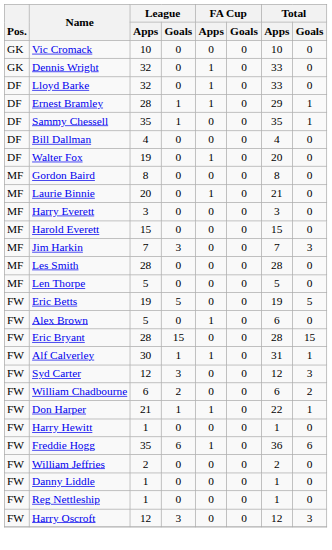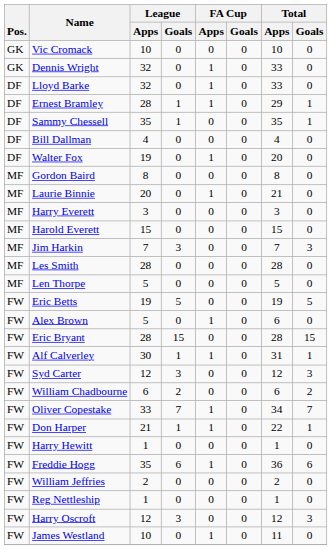 <table class="wikitable" style="text-align:center">
 <tr>
 <th rowspan="2" valign="bottom">Pos.</th>
 <th rowspan="2">Name</th>
 <th colspan="2" width="85">League</th>
 <th colspan="2" width="85">FA Cup</th>
 <th colspan="2" width="85">Total</th>
 </tr>
 <tr>
 <th>Apps</th>
 <th>Goals</th>
 <th>Apps</th>
 <th>Goals</th>
 <th>Apps</th>
 <th>Goals</th>
 </tr>
 <tr>
 <td align="left">GK</td>
 <td align="left"> <a href='#'>Vic Cromack</a></td>
 <td>10</td>
 <td>0</td>
 <td>0</td>
 <td>0</td>
 <td>10</td>
 <td>0</td>
 </tr>
 <tr>
 <td align="left">GK</td>
 <td align="left"> <a href='#'>Dennis Wright</a></td>
 <td>32</td>
 <td>0</td>
 <td>1</td>
 <td>0</td>
 <td>33</td>
 <td>0</td>
 </tr>
 <tr>
 <td align="left">DF</td>
 <td align="left"> <a href='#'>Lloyd Barke</a></td>
 <td>32</td>
 <td>0</td>
 <td>1</td>
 <td>0</td>
 <td>33</td>
 <td>0</td>
 </tr>
 <tr>
 <td align="left">DF</td>
 <td align="left"> <a href='#'>Ernest Bramley</a></td>
 <td>28</td>
 <td>1</td>
 <td>1</td>
 <td>0</td>
 <td>29</td>
 <td>1</td>
 </tr>
 <tr>
 <td align="left">DF</td>
 <td align="left"> <a href='#'>Sammy Chessell</a></td>
 <td>35</td>
 <td>1</td>
 <td>0</td>
 <td>0</td>
 <td>35</td>
 <td>1</td>
 </tr>
 <tr>
 <td align="left">DF</td>
 <td align="left"> <a href='#'>Bill Dallman</a></td>
 <td>4</td>
 <td>0</td>
 <td>0</td>
 <td>0</td>
 <td>4</td>
 <td>0</td>
 </tr>
 <tr>
 <td align="left">DF</td>
 <td align="left"> <a href='#'>Walter Fox</a></td>
 <td>19</td>
 <td>0</td>
 <td>1</td>
 <td>0</td>
 <td>20</td>
 <td>0</td>
 </tr>
 <tr>
 <td align="left">MF</td>
 <td align="left"> <a href='#'>Gordon Baird</a></td>
 <td>8</td>
 <td>0</td>
 <td>0</td>
 <td>0</td>
 <td>8</td>
 <td>0</td>
 </tr>
 <tr>
 <td align="left">MF</td>
 <td align="left"> <a href='#'>Laurie Binnie</a></td>
 <td>20</td>
 <td>0</td>
 <td>1</td>
 <td>0</td>
 <td>21</td>
 <td>0</td>
 </tr>
 <tr>
 <td align="left">MF</td>
 <td align="left"> <a href='#'>Harry Everett</a></td>
 <td>3</td>
 <td>0</td>
 <td>0</td>
 <td>0</td>
 <td>3</td>
 <td>0</td>
 </tr>
 <tr>
 <td align="left">MF</td>
 <td align="left"> <a href='#'>Harold Everett</a></td>
 <td>15</td>
 <td>0</td>
 <td>0</td>
 <td>0</td>
 <td>15</td>
 <td>0</td>
 </tr>
 <tr>
 <td align="left">MF</td>
 <td align="left"> <a href='#'>Jim Harkin</a></td>
 <td>7</td>
 <td>3</td>
 <td>0</td>
 <td>0</td>
 <td>7</td>
 <td>3</td>
 </tr>
 <tr>
 <td align="left">MF</td>
 <td align="left"> <a href='#'>Les Smith</a></td>
 <td>28</td>
 <td>0</td>
 <td>0</td>
 <td>0</td>
 <td>28</td>
 <td>0</td>
 </tr>
 <tr>
 <td align="left">MF</td>
 <td align="left"> <a href='#'>Len Thorpe</a></td>
 <td>5</td>
 <td>0</td>
 <td>0</td>
 <td>0</td>
 <td>5</td>
 <td>0</td>
 </tr>
 <tr>
 <td align="left">FW</td>
 <td align="left"> <a href='#'>Eric Betts</a></td>
 <td>19</td>
 <td>5</td>
 <td>0</td>
 <td>0</td>
 <td>19</td>
 <td>5</td>
 </tr>
 <tr>
 <td align="left">FW</td>
 <td align="left"> <a href='#'>Alex Brown</a></td>
 <td>5</td>
 <td>0</td>
 <td>1</td>
 <td>0</td>
 <td>6</td>
 <td>0</td>
 </tr>
 <tr>
 <td align="left">FW</td>
 <td align="left"> <a href='#'>Eric Bryant</a></td>
 <td>28</td>
 <td>15</td>
 <td>0</td>
 <td>0</td>
 <td>28</td>
 <td>15</td>
 </tr>
 <tr>
 <td align="left">FW</td>
 <td align="left"> <a href='#'>Alf Calverley</a></td>
 <td>30</td>
 <td>1</td>
 <td>1</td>
 <td>0</td>
 <td>31</td>
 <td>1</td>
 </tr>
 <tr>
 <td align="left">FW</td>
 <td align="left"> <a href='#'>Syd Carter</a></td>
 <td>12</td>
 <td>3</td>
 <td>0</td>
 <td>0</td>
 <td>12</td>
 <td>3</td>
 </tr>
 <tr>
 <td align="left">FW</td>
 <td align="left"> <a href='#'>William Chadbourne</a></td>
 <td>6</td>
 <td>2</td>
 <td>0</td>
 <td>0</td>
 <td>6</td>
 <td>2</td>
 </tr>
 <tr>
 <td align="left">FW</td>
+<td align="left"> <a href='#'>Oliver Copestake</a></td>
+<td>33</td>
+<td>7</td>
+<td>1</td>
+<td>0</td>
+<td>34</td>
+<td>7</td>
+</tr>
+<tr>
+<td align="left">FW</td>
 <td align="left"> <a href='#'>Don Harper</a></td>
 <td>21</td>
 <td>1</td>
 <td>1</td>
 <td>0</td>
 <td>22</td>
 <td>1</td>
 </tr>
 <tr>
 <td align="left">FW</td>
 <td align="left"> <a href='#'>Harry Hewitt</a></td>
 <td>1</td>
 <td>0</td>
 <td>0</td>
 <td>0</td>
 <td>1</td>
 <td>0</td>
 </tr>
 <tr>
 <td align="left">FW</td>
 <td align="left"> <a href='#'>Freddie Hogg</a></td>
 <td>35</td>
 <td>6</td>
 <td>1</td>
 <td>0</td>
 <td>36</td>
 <td>6</td>
 </tr>
 <tr>
 <td align="left">FW</td>
 <td align="left"> <a href='#'>William Jeffries</a></td>
 <td>2</td>
 <td>0</td>
 <td>0</td>
 <td>0</td>
 <td>2</td>
 <td>0</td>
 </tr>
 <tr>
 <td align="left">FW</td>
-<td align="left"> <a href='#'>Danny Liddle</a></td>
-<td>1</td>
-<td>0</td>
-<td>0</td>
-<td>0</td>
-<td>1</td>
-<td>0</td>
-</tr>
-<tr>
-<td align="left">FW</td>
 <td align="left"> <a href='#'>Reg Nettleship</a></td>
 <td>1</td>
 <td>0</td>
 <td>0</td>
 <td>0</td>
 <td>1</td>
 <td>0</td>
 </tr>
 <tr>
 <td align="left">FW</td>
 <td align="left"> <a href='#'>Harry Oscroft</a></td>
 <td>12</td>
 <td>3</td>
 <td>0</td>
 <td>0</td>
 <td>12</td>
 <td>3</td>
 </tr>
 <tr>
+<td align="left">FW</td>
+<td align="left"> <a href='#'>James Westland</a></td>
+<td>10</td>
+<td>0</td>
+<td>1</td>
+<td>0</td>
+<td>11</td>
+<td>0</td>
+</tr>
+<tr>
 </tr>
 </table>
